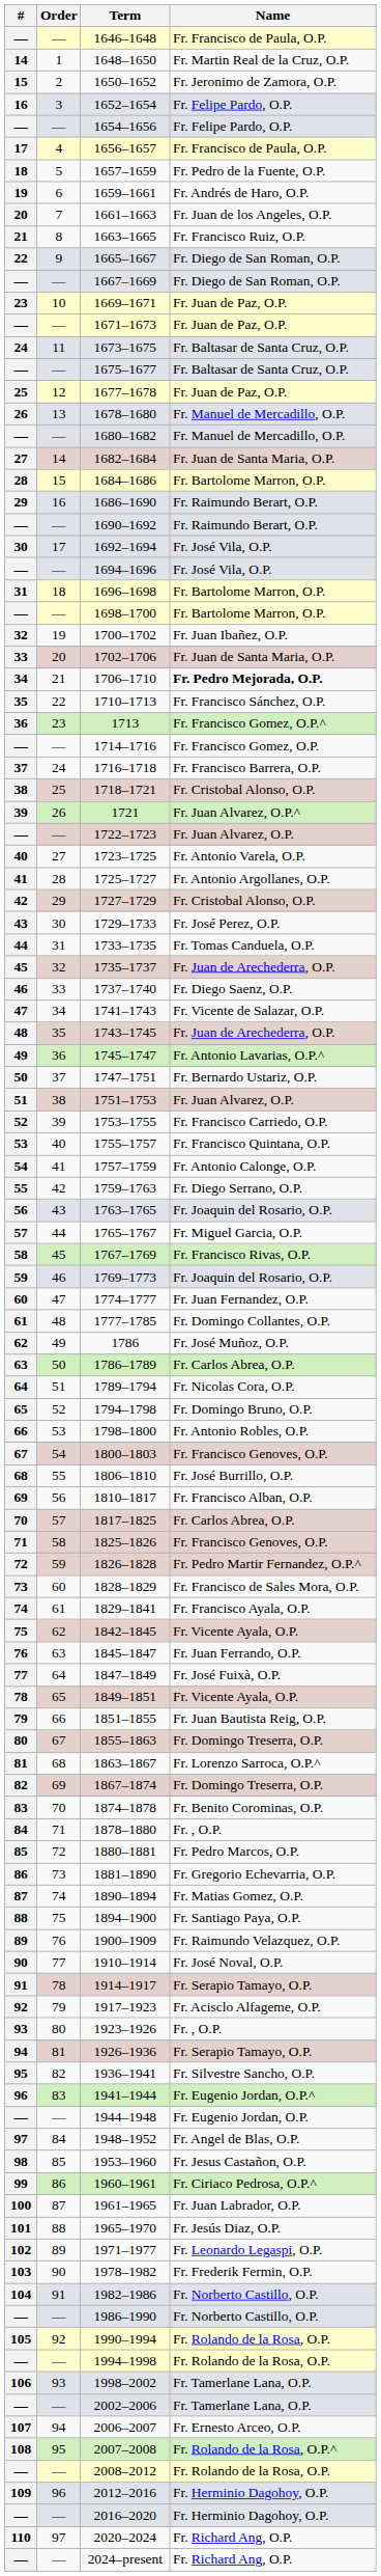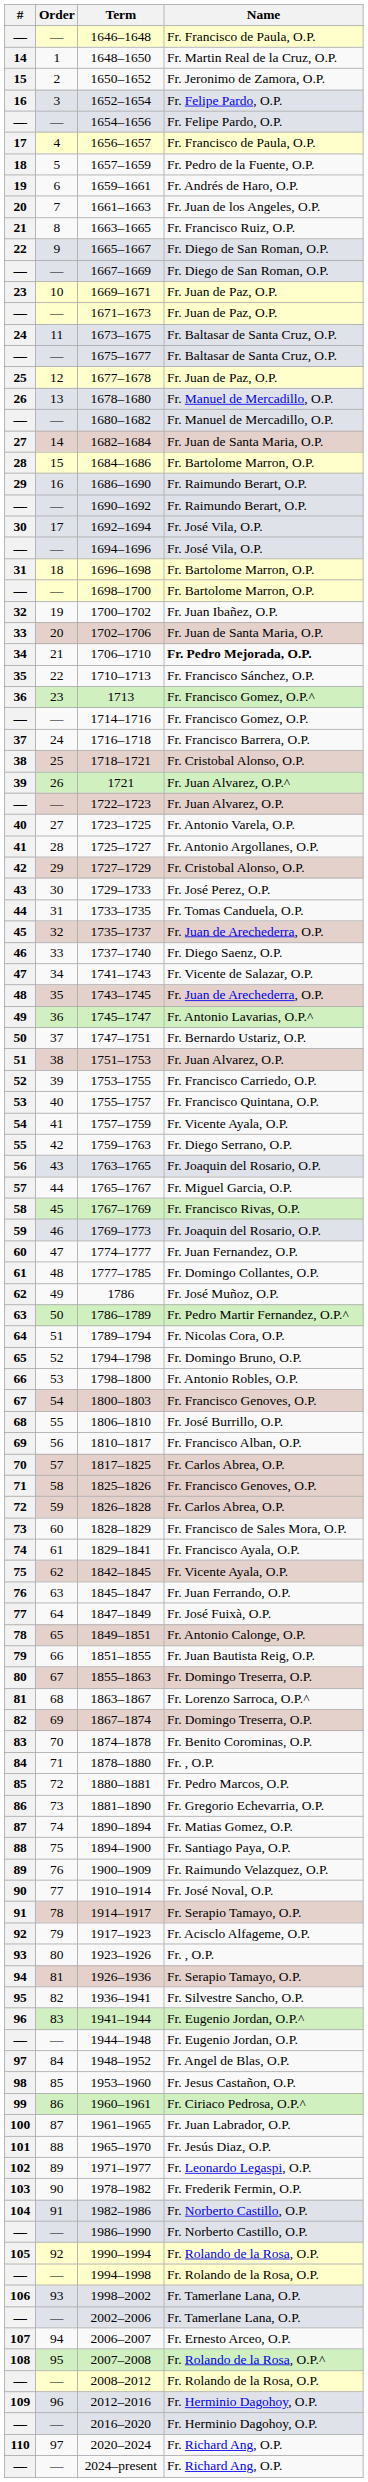 <table class="wikitable" style="font-size: 100%; text-align:center;">
 <tr>
 <th width="30px">#</th>
 <th>Order</th>
 <th width="95px">Term</th>
 <th width="230px">Name</th>
 </tr>
 <tr bgcolor="#ffffcc">
 <th>—</th>
 <td>—</td>
 <td>1646–1648</td>
 <td align="left">Fr. Francisco de Paula, O.P. </td>
 </tr>
 <tr>
 <th>14</th>
 <td>1</td>
 <td>1648–1650</td>
 <td align="left">Fr. Martin Real de la Cruz, O.P.</td>
 </tr>
 <tr>
 <th>15</th>
 <td>2</td>
 <td>1650–1652</td>
 <td align="left">Fr. Jeronimo de Zamora, O.P.</td>
 </tr>
 <tr bgcolor="#dfe2e9">
 <th>16</th>
 <td>3</td>
 <td>1652–1654</td>
 <td align="left">Fr. <a href='#'>Felipe Pardo</a>, O.P. </td>
 </tr>
 <tr bgcolor="#dfe2e9">
 <th>—</th>
 <td>—</td>
 <td>1654–1656</td>
 <td align="left">Fr. Felipe Pardo, O.P. </td>
 </tr>
 <tr bgcolor="#ffffcc">
 <th>17</th>
 <td>4</td>
 <td>1656–1657</td>
 <td align="left">Fr. Francisco de Paula, O.P. </td>
 </tr>
 <tr>
 <th>18</th>
 <td>5</td>
 <td>1657–1659</td>
 <td align="left">Fr. Pedro de la Fuente, O.P.</td>
 </tr>
 <tr>
 <th>19</th>
 <td>6</td>
 <td>1659–1661</td>
 <td align="left">Fr. Andrés de Haro, O.P.</td>
 </tr>
 <tr>
 <th>20</th>
 <td>7</td>
 <td>1661–1663</td>
 <td align="left">Fr. Juan de los Angeles, O.P.</td>
 </tr>
 <tr>
 <th>21</th>
 <td>8</td>
 <td>1663–1665</td>
 <td align="left">Fr. Francisco Ruiz, O.P.</td>
 </tr>
 <tr bgcolor="#dfe2e9">
 <th>22</th>
 <td>9</td>
 <td>1665–1667</td>
 <td align="left">Fr. Diego de San Roman, O.P. </td>
 </tr>
 <tr bgcolor="#dfe2e9">
 <th>—</th>
 <td>—</td>
 <td>1667–1669</td>
 <td align="left">Fr. Diego de San Roman, O.P. </td>
 </tr>
 <tr bgcolor="#ffffcc">
 <th>23</th>
 <td>10</td>
 <td>1669–1671</td>
 <td align="left">Fr. Juan de Paz, O.P. </td>
 </tr>
 <tr bgcolor="#ffffcc">
 <th>—</th>
 <td>—</td>
 <td>1671–1673</td>
 <td align="left">Fr. Juan de Paz, O.P. </td>
 </tr>
 <tr bgcolor="#dfe2e9">
 <th>24</th>
 <td>11</td>
 <td>1673–1675</td>
 <td align="left">Fr. Baltasar de Santa Cruz, O.P. </td>
 </tr>
 <tr bgcolor="#dfe2e9">
 <th>—</th>
 <td>—</td>
 <td>1675–1677</td>
 <td align="left">Fr. Baltasar de Santa Cruz, O.P. </td>
 </tr>
 <tr bgcolor="#ffffcc">
 <th>25</th>
 <td>12</td>
 <td>1677–1678</td>
 <td align="left">Fr. Juan de Paz, O.P. </td>
 </tr>
 <tr bgcolor="#dfe2e9">
 <th>26</th>
 <td>13</td>
 <td>1678–1680</td>
 <td align="left">Fr. <a href='#'>Manuel de Mercadillo</a>, O.P.</td>
 </tr>
 <tr bgcolor="#dfe2e9">
 <th>—</th>
 <td>—</td>
 <td>1680–1682</td>
 <td align="left">Fr. Manuel de Mercadillo, O.P.</td>
 </tr>
 <tr bgcolor="#e5d1cb">
 <th>27</th>
 <td>14</td>
 <td>1682–1684</td>
 <td align="left">Fr. Juan de Santa Maria, O.P. </td>
 </tr>
 <tr bgcolor="#ffffcc">
 <th>28</th>
 <td>15</td>
 <td>1684–1686</td>
 <td align="left">Fr. Bartolome Marron, O.P. </td>
 </tr>
 <tr bgcolor="#dfe2e9">
 <th>29</th>
 <td>16</td>
 <td>1686–1690</td>
 <td align="left">Fr. Raimundo Berart, O.P. </td>
 </tr>
 <tr bgcolor="#dfe2e9">
 <th>—</th>
 <td>—</td>
 <td>1690–1692</td>
 <td align="left">Fr. Raimundo Berart, O.P. </td>
 </tr>
 <tr bgcolor="#dfe2e9">
 <th>30</th>
 <td>17</td>
 <td>1692–1694</td>
 <td align="left">Fr. José Vila, O.P. </td>
 </tr>
 <tr bgcolor="#dfe2e9">
 <th>—</th>
 <td>—</td>
 <td>1694–1696</td>
 <td align="left">Fr. José Vila, O.P. </td>
 </tr>
 <tr bgcolor="#ffffcc">
 <th>31</th>
 <td>18</td>
 <td>1696–1698</td>
 <td align="left">Fr. Bartolome Marron, O.P. </td>
 </tr>
 <tr bgcolor="#ffffcc">
 <th>—</th>
 <td>—</td>
 <td>1698–1700</td>
 <td align="left">Fr. Bartolome Marron, O.P. </td>
 </tr>
 <tr>
 <th>32</th>
 <td>19</td>
 <td>1700–1702</td>
 <td align="left">Fr. Juan Ibañez, O.P.</td>
 </tr>
 <tr bgcolor="#e5d1cb">
 <th>33</th>
 <td>20</td>
 <td>1702–1706</td>
 <td align="left">Fr. Juan de Santa Maria, O.P. </td>
 </tr>
 <tr>
 <th>34</th>
 <td>21</td>
 <td>1706–1710</td>
 <td align="left"><strong>Fr. Pedro Mejorada, O.P.</strong></td>
 </tr>
 <tr>
 <th>35</th>
 <td>22</td>
 <td>1710–1713</td>
 <td align="left">Fr. Francisco Sánchez, O.P.</td>
 </tr>
 <tr bgcolor="#d0f0c0">
 <th>36</th>
 <td>23</td>
 <td>1713</td>
 <td align="left">Fr. Francisco Gomez, O.P.^</td>
 </tr>
 <tr>
 <th>—</th>
 <td>—</td>
 <td>1714–1716</td>
 <td align="left">Fr. Francisco Gomez, O.P.</td>
 </tr>
 <tr>
 <th>37</th>
 <td>24</td>
 <td>1716–1718</td>
 <td align="left">Fr. Francisco Barrera, O.P.</td>
 </tr>
 <tr bgcolor="#e5d1cb">
 <th>38</th>
 <td>25</td>
 <td>1718–1721</td>
 <td align="left">Fr. Cristobal Alonso, O.P. </td>
 </tr>
 <tr bgcolor="#d0f0c0">
 <th>39</th>
 <td>26</td>
 <td>1721</td>
 <td align="left">Fr. Juan Alvarez, O.P.^</td>
 </tr>
 <tr bgcolor="#e5d1cb">
 <th>—</th>
 <td>—</td>
 <td>1722–1723</td>
 <td align="left">Fr. Juan Alvarez, O.P. </td>
 </tr>
 <tr>
 <th>40</th>
 <td>27</td>
 <td>1723–1725</td>
 <td align="left">Fr. Antonio Varela, O.P.</td>
 </tr>
 <tr>
 <th>41</th>
 <td>28</td>
 <td>1725–1727</td>
 <td align="left">Fr. Antonio Argollanes, O.P.</td>
 </tr>
 <tr bgcolor="#e5d1cb">
 <th>42</th>
 <td>29</td>
 <td>1727–1729</td>
 <td align="left">Fr. Cristobal Alonso, O.P. </td>
 </tr>
 <tr>
 <th>43</th>
 <td>30</td>
 <td>1729–1733</td>
 <td align="left">Fr. José Perez, O.P.</td>
 </tr>
 <tr>
 <th>44</th>
 <td>31</td>
 <td>1733–1735</td>
 <td align="left">Fr. Tomas Canduela, O.P.</td>
 </tr>
 <tr bgcolor="#e5d1cb">
 <th>45</th>
 <td>32</td>
 <td>1735–1737</td>
 <td align="left">Fr. <a href='#'>Juan de Arechederra</a>, O.P. </td>
 </tr>
 <tr>
 <th>46</th>
 <td>33</td>
 <td>1737–1740</td>
 <td align="left">Fr. Diego Saenz, O.P.</td>
 </tr>
 <tr>
 <th>47</th>
 <td>34</td>
 <td>1741–1743</td>
 <td align="left">Fr. Vicente de Salazar, O.P.</td>
 </tr>
 <tr bgcolor="#e5d1cb">
 <th>48</th>
 <td>35</td>
 <td>1743–1745</td>
 <td align="left">Fr. <a href='#'>Juan de Arechederra</a>, O.P. </td>
 </tr>
 <tr bgcolor="#d0f0c0">
 <th>49</th>
 <td>36</td>
 <td>1745–1747</td>
 <td align="left">Fr. Antonio Lavarias, O.P.^</td>
 </tr>
 <tr>
 <th>50</th>
 <td>37</td>
 <td>1747–1751</td>
 <td align="left">Fr. Bernardo Ustariz, O.P.</td>
 </tr>
 <tr bgcolor="#e5d1cb">
 <th>51</th>
 <td>38</td>
 <td>1751–1753</td>
 <td align="left">Fr. Juan Alvarez, O.P. </td>
 </tr>
 <tr>
 <th>52</th>
 <td>39</td>
 <td>1753–1755</td>
 <td align="left">Fr. Francisco Carriedo, O.P.</td>
 </tr>
 <tr>
 <th>53</th>
 <td>40</td>
 <td>1755–1757</td>
 <td align="left">Fr. Francisco Quintana, O.P.</td>
 </tr>
 <tr>
 <th>54</th>
 <td>41</td>
 <td>1757–1759</td>
-<td align="left">Fr. Antonio Calonge, O.P.</td>
+<td align="left">Fr. Vicente Ayala, O.P. </td>
 </tr>
 <tr>
 <th>55</th>
 <td>42</td>
 <td>1759–1763</td>
 <td align="left">Fr. Diego Serrano, O.P.</td>
 </tr>
 <tr bgcolor="#dfe2e9">
 <th>56</th>
 <td>43</td>
 <td>1763–1765</td>
 <td align="left">Fr. Joaquin del Rosario, O.P. </td>
 </tr>
 <tr>
 <th>57</th>
 <td>44</td>
 <td>1765–1767</td>
 <td align="left">Fr. Miguel Garcia, O.P.</td>
 </tr>
 <tr bgcolor="#d0f0c0">
 <th>58</th>
 <td>45</td>
 <td>1767–1769</td>
 <td align="left">Fr. Francisco Rivas, O.P.</td>
 </tr>
 <tr bgcolor="#dfe2e9">
 <th>59</th>
 <td>46</td>
 <td>1769–1773</td>
 <td align="left">Fr. Joaquin del Rosario, O.P. </td>
 </tr>
 <tr>
 <th>60</th>
 <td>47</td>
 <td>1774–1777</td>
 <td align="left">Fr. Juan Fernandez, O.P.</td>
 </tr>
 <tr>
 <th>61</th>
 <td>48</td>
 <td>1777–1785</td>
 <td align="left">Fr. Domingo Collantes, O.P.</td>
 </tr>
 <tr>
 <th>62</th>
 <td>49</td>
 <td>1786</td>
 <td align="left">Fr. José Muñoz, O.P.</td>
 </tr>
 <tr bgcolor="#d0f0c0">
 <th>63</th>
 <td>50</td>
 <td>1786–1789</td>
-<td align="left">Fr. Carlos Abrea, O.P. </td>
+<td align="left">Fr. Pedro Martir Fernandez, O.P.^</td>
 </tr>
 <tr>
 <th>64</th>
 <td>51</td>
 <td>1789–1794</td>
 <td align="left">Fr. Nicolas Cora, O.P.</td>
 </tr>
 <tr>
 <th>65</th>
 <td>52</td>
 <td>1794–1798</td>
 <td align="left">Fr. Domingo Bruno, O.P.</td>
 </tr>
 <tr>
 <th>66</th>
 <td>53</td>
 <td>1798–1800</td>
 <td align="left">Fr. Antonio Robles, O.P.</td>
 </tr>
 <tr bgcolor="#e5d1cb">
 <th>67</th>
 <td>54</td>
 <td>1800–1803</td>
 <td align="left">Fr. Francisco Genoves, O.P. </td>
 </tr>
 <tr>
 <th>68</th>
 <td>55</td>
 <td>1806–1810</td>
 <td align="left">Fr. José Burrillo, O.P.</td>
 </tr>
 <tr>
 <th>69</th>
 <td>56</td>
 <td>1810–1817</td>
 <td align="left">Fr. Francisco Alban, O.P.</td>
 </tr>
 <tr bgcolor="#e5d1cb">
 <th>70</th>
 <td>57</td>
 <td>1817–1825</td>
 <td align="left">Fr. Carlos Abrea, O.P. </td>
 </tr>
 <tr bgcolor="#e5d1cb">
 <th>71</th>
 <td>58</td>
 <td>1825–1826</td>
 <td align="left">Fr. Francisco Genoves, O.P. </td>
 </tr>
 <tr bgcolor="#e5d1cb">
 <th>72</th>
 <td>59</td>
 <td>1826–1828</td>
-<td align="left">Fr. Pedro Martir Fernandez, O.P.^</td>
+<td align="left">Fr. Carlos Abrea, O.P. </td>
 </tr>
 <tr>
 <th>73</th>
 <td>60</td>
 <td>1828–1829</td>
 <td align="left">Fr. Francisco de Sales Mora, O.P.</td>
 </tr>
 <tr>
 <th>74</th>
 <td>61</td>
 <td>1829–1841</td>
 <td align="left">Fr. Francisco Ayala, O.P.</td>
 </tr>
 <tr bgcolor="#e5d1cb">
 <th>75</th>
 <td>62</td>
 <td>1842–1845</td>
 <td align="left">Fr. Vicente Ayala, O.P. </td>
 </tr>
 <tr>
 <th>76</th>
 <td>63</td>
 <td>1845–1847</td>
 <td align="left">Fr. Juan Ferrando, O.P.</td>
 </tr>
 <tr>
 <th>77</th>
 <td>64</td>
 <td>1847–1849</td>
 <td align="left">Fr. José Fuixà, O.P.</td>
 </tr>
 <tr bgcolor="#e5d1cb">
 <th>78</th>
 <td>65</td>
 <td>1849–1851</td>
-<td align="left">Fr. Vicente Ayala, O.P. </td>
+<td align="left">Fr. Antonio Calonge, O.P.</td>
 </tr>
 <tr>
 <th>79</th>
 <td>66</td>
 <td>1851–1855</td>
 <td align="left">Fr. Juan Bautista Reig, O.P.</td>
 </tr>
 <tr bgcolor="#e5d1cb">
 <th>80</th>
 <td>67</td>
 <td>1855–1863</td>
 <td align="left">Fr. Domingo Treserra, O.P. </td>
 </tr>
 <tr>
 <th>81</th>
 <td>68</td>
 <td>1863–1867</td>
 <td align="left">Fr. Lorenzo Sarroca, O.P.^</td>
 </tr>
 <tr bgcolor="#e5d1cb">
 <th>82</th>
 <td>69</td>
 <td>1867–1874</td>
 <td align="left">Fr. Domingo Treserra, O.P. </td>
 </tr>
 <tr>
 <th>83</th>
 <td>70</td>
 <td>1874–1878</td>
 <td align="left">Fr. Benito Corominas, O.P.</td>
 </tr>
 <tr>
 <th>84</th>
 <td>71</td>
 <td>1878–1880</td>
 <td align="left">Fr. , O.P.</td>
 </tr>
 <tr>
 <th>85</th>
 <td>72</td>
 <td>1880–1881</td>
 <td align="left">Fr. Pedro Marcos, O.P.</td>
 </tr>
 <tr>
 <th>86</th>
 <td>73</td>
 <td>1881–1890</td>
 <td align="left">Fr. Gregorio Echevarria, O.P.</td>
 </tr>
 <tr>
 <th>87</th>
 <td>74</td>
 <td>1890–1894</td>
 <td align="left">Fr. Matias Gomez, O.P.</td>
 </tr>
 <tr>
 <th>88</th>
 <td>75</td>
 <td>1894–1900</td>
 <td align="left">Fr. Santiago Paya, O.P.</td>
 </tr>
 <tr>
 <th>89</th>
 <td>76</td>
 <td>1900–1909</td>
 <td align="left">Fr. Raimundo Velazquez, O.P.</td>
 </tr>
 <tr>
 <th>90</th>
 <td>77</td>
 <td>1910–1914</td>
 <td align="left">Fr. José Noval, O.P.</td>
 </tr>
 <tr bgcolor="#e5d1cb">
 <th>91</th>
 <td>78</td>
 <td>1914–1917</td>
 <td align="left">Fr. Serapio Tamayo, O.P. </td>
 </tr>
 <tr>
 <th>92</th>
 <td>79</td>
 <td>1917–1923</td>
 <td align="left">Fr. Acisclo Alfageme, O.P.</td>
 </tr>
 <tr>
 <th>93</th>
 <td>80</td>
 <td>1923–1926</td>
 <td align="left">Fr. , O.P.</td>
 </tr>
 <tr bgcolor="#e5d1cb">
 <th>94</th>
 <td>81</td>
 <td>1926–1936</td>
 <td align="left">Fr. Serapio Tamayo, O.P. </td>
 </tr>
 <tr>
 <th>95</th>
 <td>82</td>
 <td>1936–1941</td>
 <td align="left">Fr. Silvestre Sancho, O.P.</td>
 </tr>
 <tr bgcolor="#d0f0c0">
 <th>96</th>
 <td>83</td>
 <td>1941–1944</td>
 <td align="left">Fr. Eugenio Jordan, O.P.^</td>
 </tr>
 <tr>
 <th>—</th>
 <td>—</td>
 <td>1944–1948</td>
 <td align="left">Fr. Eugenio Jordan, O.P.</td>
 </tr>
 <tr>
 <th>97</th>
 <td>84</td>
 <td>1948–1952</td>
 <td align="left">Fr. Angel de Blas, O.P.</td>
 </tr>
 <tr>
 <th>98</th>
 <td>85</td>
 <td>1953–1960</td>
 <td align="left">Fr. Jesus Castañon, O.P.</td>
 </tr>
 <tr bgcolor="#d0f0c0">
 <th>99</th>
 <td>86</td>
 <td>1960–1961</td>
 <td align="left">Fr. Ciriaco Pedrosa, O.P.^</td>
 </tr>
 <tr>
 <th>100</th>
 <td>87</td>
 <td>1961–1965</td>
 <td align="left">Fr. Juan Labrador, O.P.</td>
 </tr>
 <tr>
 <th>101</th>
 <td>88</td>
 <td>1965–1970</td>
 <td align="left">Fr. Jesús Diaz, O.P.</td>
 </tr>
 <tr>
 <th>102</th>
 <td>89</td>
 <td>1971–1977</td>
 <td align="left">Fr. <a href='#'>Leonardo Legaspi</a>, O.P.</td>
 </tr>
 <tr>
 <th>103</th>
 <td>90</td>
 <td>1978–1982</td>
 <td align="left">Fr. Frederik Fermin, O.P.</td>
 </tr>
 <tr bgcolor="#dfe2e9">
 <th>104</th>
 <td>91</td>
 <td>1982–1986</td>
 <td align="left">Fr. <a href='#'>Norberto Castillo</a>, O.P. </td>
 </tr>
 <tr bgcolor="#dfe2e9">
 <th>—</th>
 <td>—</td>
 <td>1986–1990</td>
 <td align="left">Fr. Norberto Castillo, O.P. </td>
 </tr>
 <tr bgcolor="#ffffcc">
 <th>105</th>
 <td>92</td>
 <td>1990–1994</td>
 <td align="left">Fr. <a href='#'>Rolando de la Rosa</a>, O.P. </td>
 </tr>
 <tr bgcolor="#ffffcc">
 <th>—</th>
 <td>—</td>
 <td>1994–1998</td>
 <td align="left">Fr. Rolando de la Rosa, O.P. </td>
 </tr>
 <tr bgcolor="#dfe2e9">
 <th>106</th>
 <td>93</td>
 <td>1998–2002</td>
 <td align="left">Fr. Tamerlane Lana, O.P. </td>
 </tr>
 <tr bgcolor="#dfe2e9">
 <th>—</th>
 <td>—</td>
 <td>2002–2006</td>
 <td align="left">Fr. Tamerlane Lana, O.P. </td>
 </tr>
 <tr>
 <th>107</th>
 <td>94</td>
 <td>2006–2007</td>
 <td align="left">Fr. Ernesto Arceo, O.P.</td>
 </tr>
 <tr bgcolor="#d0f0c0">
 <th>108</th>
 <td>95</td>
 <td>2007–2008</td>
 <td align="left">Fr. <a href='#'>Rolando de la Rosa</a>, O.P.^</td>
 </tr>
 <tr bgcolor="#ffffcc">
 <th>—</th>
 <td>—</td>
 <td>2008–2012</td>
 <td align="left">Fr. Rolando de la Rosa, O.P.</td>
 </tr>
 <tr bgcolor="#dfe2e9">
 <th>109</th>
 <td>96</td>
 <td>2012–2016</td>
 <td align="left">Fr. <a href='#'>Herminio Dagohoy</a>, O.P.</td>
 </tr>
 <tr bgcolor="#dfe2e9">
 <th>—</th>
 <td>—</td>
 <td>2016–2020</td>
 <td align="left">Fr. Herminio Dagohoy, O.P.</td>
 </tr>
 <tr>
 <th>110</th>
 <td>97</td>
 <td>2020–2024</td>
 <td align="left">Fr. <a href='#'>Richard Ang</a>, O.P.</td>
 </tr>
 <tr>
 <th>—</th>
 <td>—</td>
 <td>2024–present</td>
 <td align="left">Fr. <a href='#'>Richard Ang</a>, O.P.</td>
 </tr>
 </table>
